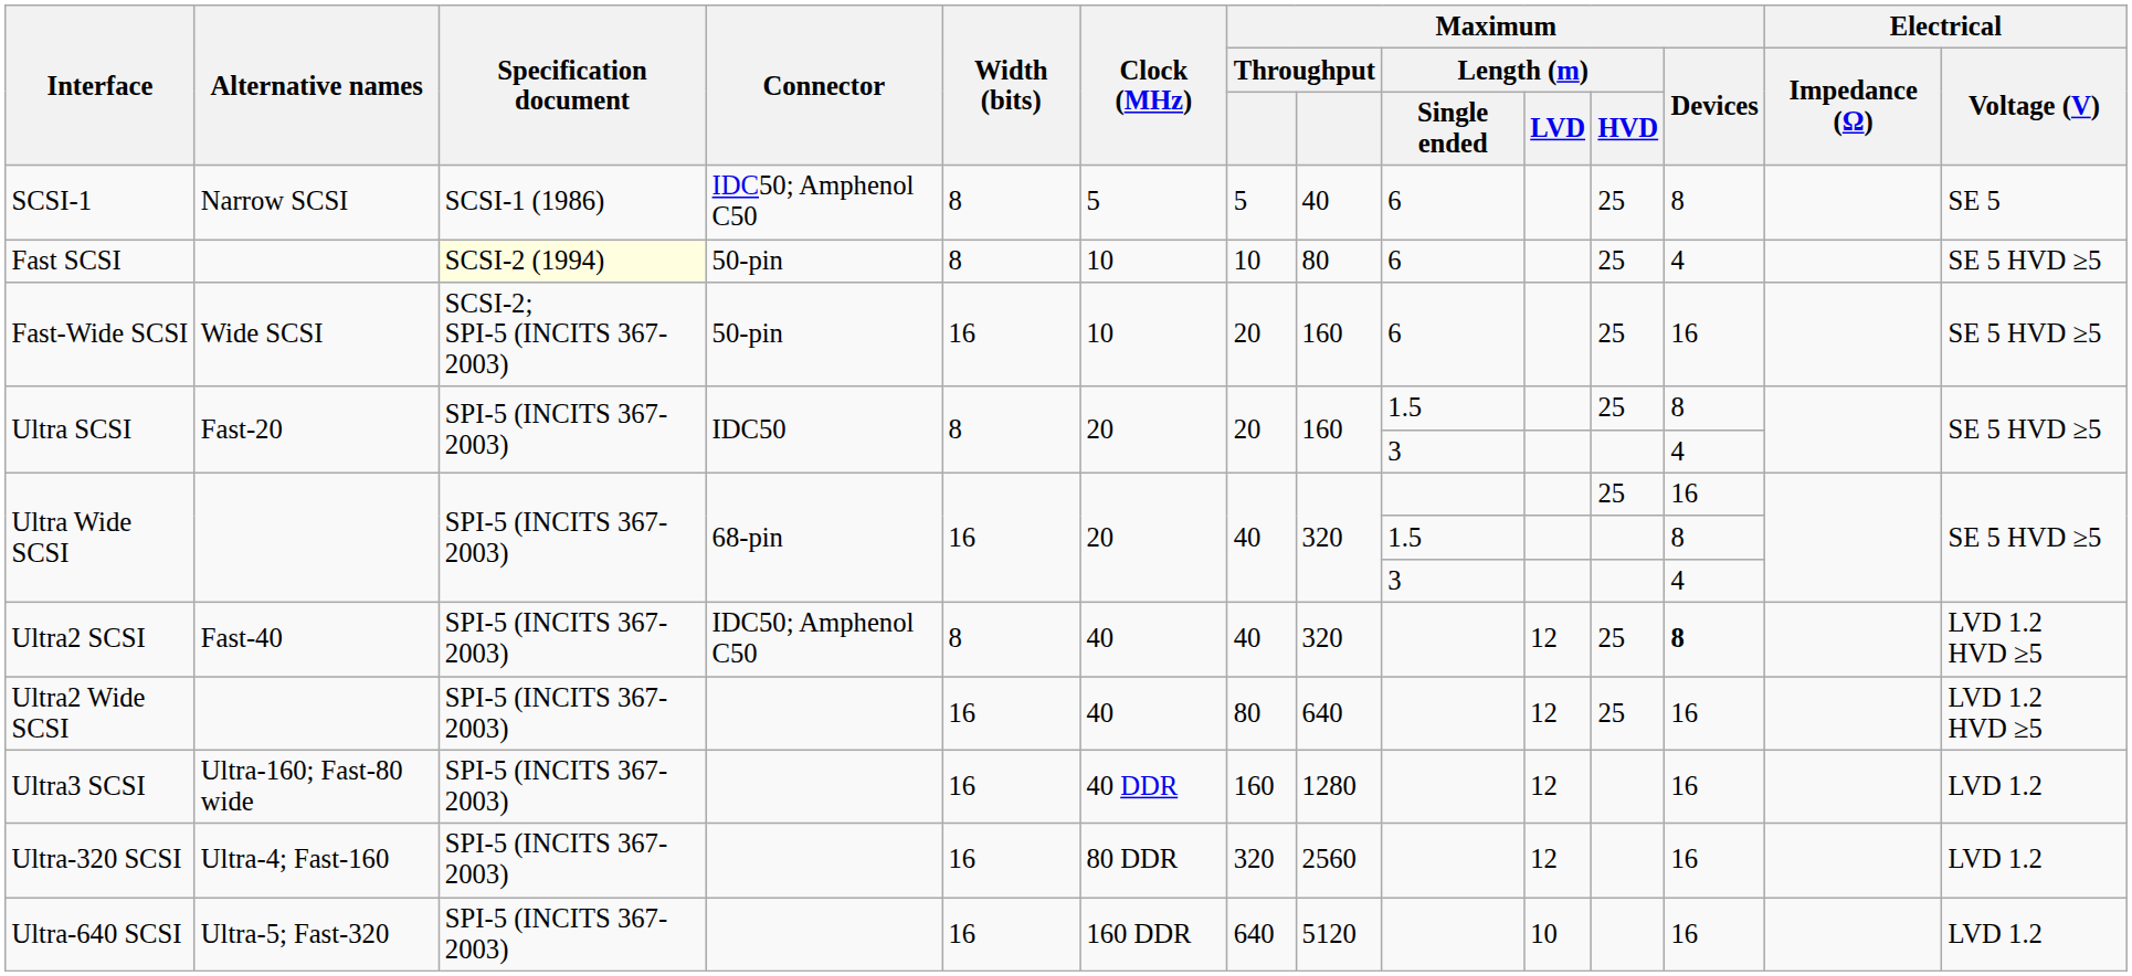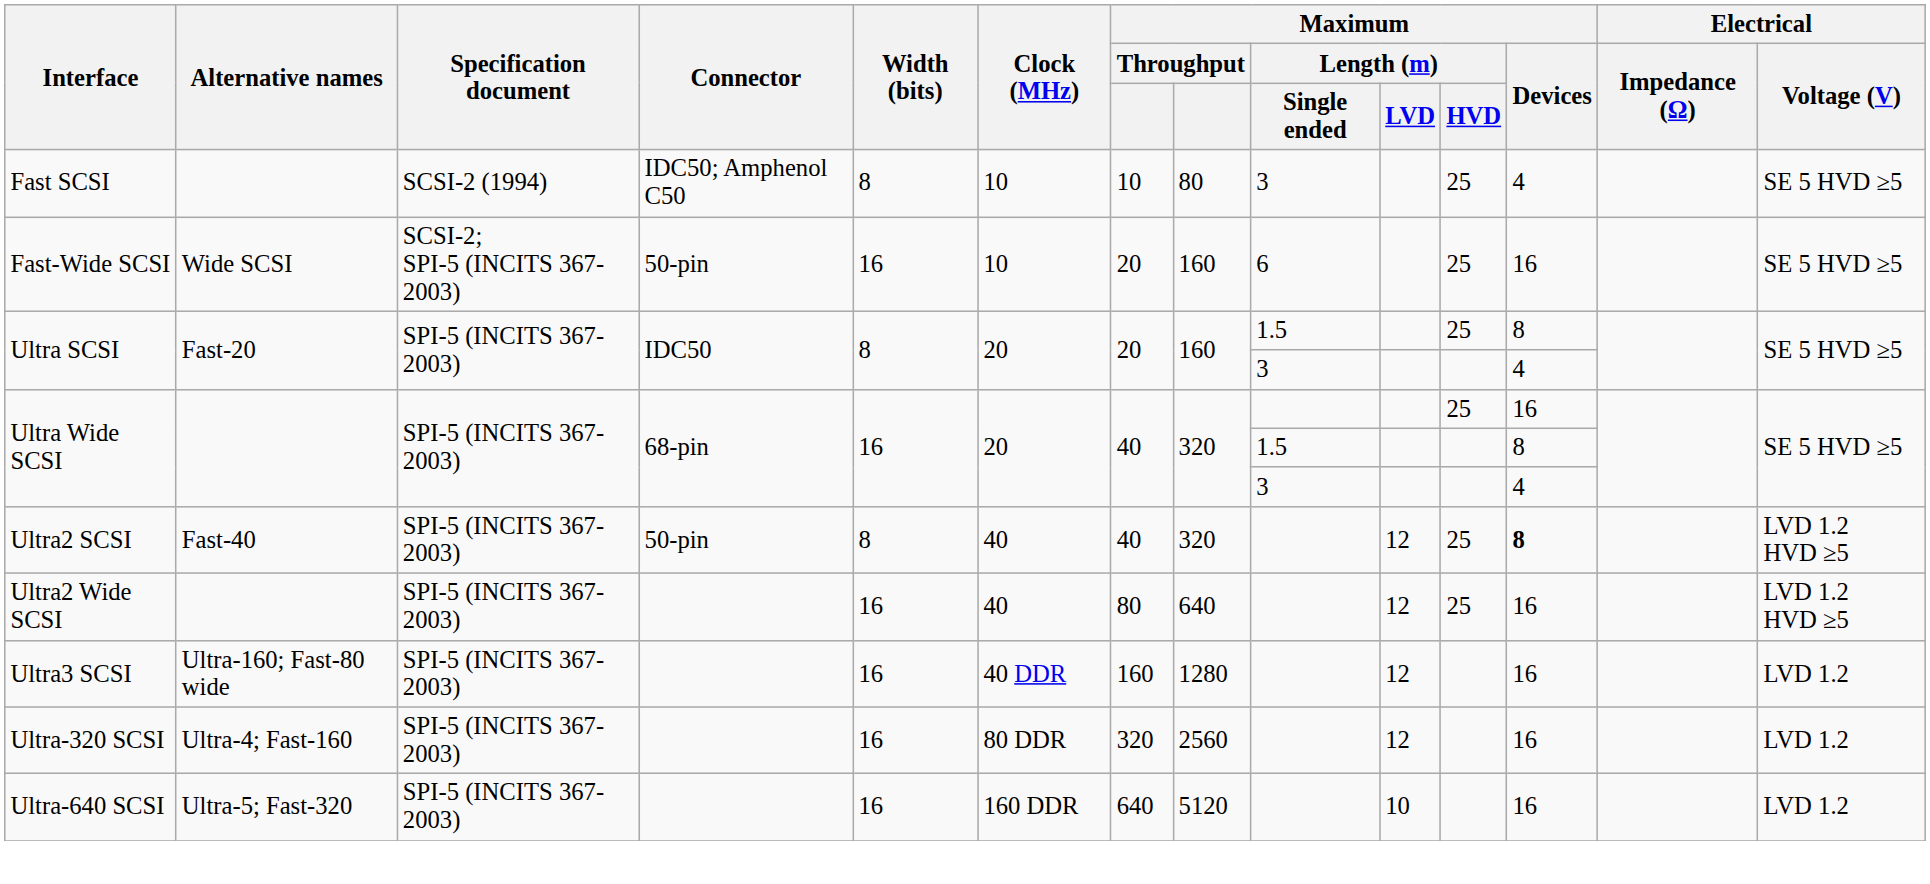 <table class="wikitable">
 <tr>
 <th rowspan=3>Interface</th>
 <th rowspan=3>Alternative names</th>
 <th rowspan=3>Specification document</th>
 <th rowspan=3>Connector</th>
 <th rowspan=3>Width (bits)</th>
 <th rowspan=3>Clock (<a href='#'>MHz</a>)</th>
 <th colspan=6>Maximum</th>
 <th colspan=2>Electrical</th>
 </tr>
 <tr>
 <th colspan=2>Throughput</th>
 <th colspan=3>Length (<a href='#'>m</a>)</th>
 <th rowspan=2>Devices</th>
 <th rowspan=2>Impedance (<a href='#'>Ω</a>)</th>
 <th rowspan=2>Voltage (<a href='#'>V</a>)</th>
 </tr>
 <tr>
 <th></th>
 <th></th>
 <th>Single ended</th>
 <th><a href='#'>LVD</a></th>
 <th><a href='#'>HVD</a></th>
 </tr>
 <tr>
-<td>SCSI-1</td>
-<td>Narrow SCSI</td>
-<td>SCSI-1 (1986)</td>
-<td><a href='#'>IDC</a>50; Amphenol C50</td>
-<td>8</td>
-<td>5</td>
-<td>5</td>
-<td>40</td>
-<td>6</td>
-<td></td>
-<td>25</td>
-<td>8</td>
-<td></td>
-<td>SE 5</td>
-</tr>
-<tr>
 <td>Fast SCSI</td>
 <td></td>
-<td style="background: lightyellow;">SCSI-2 (1994)</td>
-<td>50-pin</td>
+<td>SCSI-2 (1994)</td>
+<td>IDC50; Amphenol C50</td>
 <td>8</td>
 <td>10</td>
 <td>10</td>
 <td>80</td>
-<td>6</td>
+<td>3</td>
 <td></td>
 <td>25</td>
 <td>4</td>
 <td></td>
 <td>SE 5 HVD ≥5</td>
 </tr>
 <tr>
 <td>Fast-Wide SCSI</td>
 <td>Wide SCSI</td>
 <td>SCSI-2; <br>SPI-5 (INCITS 367-2003)</td>
 <td>50-pin</td>
 <td>16</td>
 <td>10</td>
 <td>20</td>
 <td>160</td>
 <td>6</td>
 <td></td>
 <td>25</td>
 <td>16</td>
 <td></td>
 <td>SE 5 HVD ≥5</td>
 </tr>
 <tr>
 <td rowspan=2>Ultra SCSI</td>
 <td rowspan=2>Fast-20</td>
 <td rowspan=2>SPI-5 (INCITS 367-2003)</td>
 <td rowspan=2>IDC50</td>
 <td rowspan=2>8</td>
 <td rowspan=2>20</td>
 <td rowspan=2>20</td>
 <td rowspan=2>160</td>
 <td>1.5</td>
 <td></td>
 <td>25</td>
 <td>8</td>
 <td rowspan=2></td>
 <td rowspan=2>SE 5 HVD ≥5</td>
 </tr>
 <tr>
 <td>3</td>
 <td></td>
 <td></td>
 <td>4</td>
 </tr>
 <tr>
 <td rowspan=3>Ultra Wide SCSI</td>
 <td rowspan=3></td>
 <td rowspan=3>SPI-5 (INCITS 367-2003)</td>
 <td rowspan=3>68-pin</td>
 <td rowspan=3>16</td>
 <td rowspan=3>20</td>
 <td rowspan=3>40</td>
 <td rowspan=3>320</td>
 <td></td>
 <td></td>
 <td>25</td>
 <td>16</td>
 <td rowspan=3></td>
 <td rowspan=3>SE 5 HVD ≥5</td>
 </tr>
 <tr>
 <td>1.5</td>
 <td></td>
 <td></td>
 <td>8</td>
 </tr>
 <tr>
 <td>3</td>
 <td></td>
 <td></td>
 <td>4</td>
 </tr>
 <tr>
 <td>Ultra2 SCSI</td>
 <td>Fast-40</td>
 <td>SPI-5 (INCITS 367-2003)</td>
-<td>IDC50; Amphenol C50</td>
+<td>50-pin</td>
 <td>8</td>
 <td>40</td>
 <td>40</td>
 <td>320</td>
 <td></td>
 <td>12</td>
 <td>25</td>
 <td><strong>8</strong></td>
 <td></td>
 <td>LVD 1.2 HVD ≥5</td>
 </tr>
 <tr>
 <td>Ultra2 Wide SCSI</td>
 <td></td>
 <td>SPI-5 (INCITS 367-2003)</td>
 <td>  </td>
 <td>16</td>
 <td>40</td>
 <td>80</td>
 <td>640</td>
 <td></td>
 <td>12</td>
 <td>25</td>
 <td>16</td>
 <td></td>
 <td>LVD 1.2 HVD ≥5</td>
 </tr>
 <tr>
 <td>Ultra3 SCSI</td>
 <td>Ultra-160; Fast-80 wide</td>
 <td>SPI-5 (INCITS 367-2003)</td>
 <td>  </td>
 <td>16</td>
 <td>40 <a href='#'>DDR</a></td>
 <td>160</td>
 <td>1280</td>
 <td></td>
 <td>12</td>
 <td></td>
 <td>16</td>
 <td></td>
 <td>LVD 1.2</td>
 </tr>
 <tr>
 <td>Ultra-320 SCSI</td>
 <td>Ultra-4; Fast-160</td>
 <td>SPI-5 (INCITS 367-2003)</td>
 <td>  </td>
 <td>16</td>
 <td>80 DDR</td>
 <td>320</td>
 <td>2560</td>
 <td></td>
 <td>12</td>
 <td></td>
 <td>16</td>
 <td></td>
 <td>LVD 1.2</td>
 </tr>
 <tr>
 <td>Ultra-640 SCSI</td>
 <td>Ultra-5; Fast-320</td>
 <td>SPI-5 (INCITS 367-2003)</td>
 <td> </td>
 <td>16</td>
 <td>160 DDR</td>
 <td>640</td>
 <td>5120</td>
 <td></td>
 <td>10</td>
 <td></td>
 <td>16</td>
 <td></td>
 <td>LVD 1.2</td>
 </tr>
 </table>
